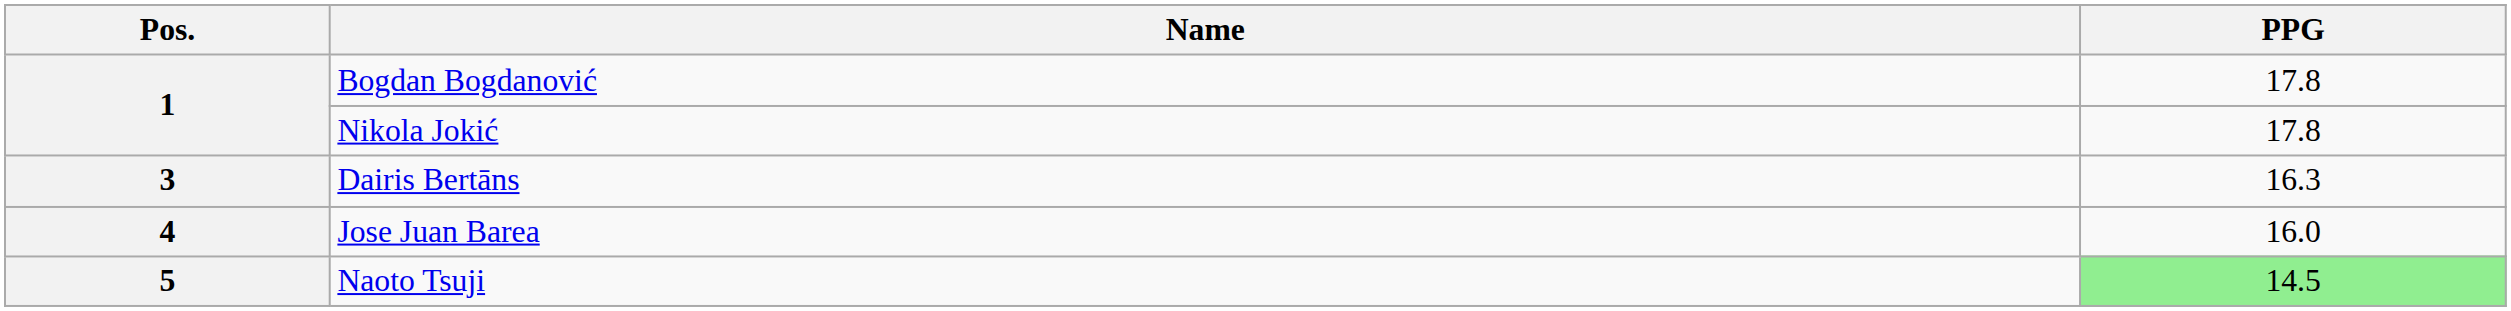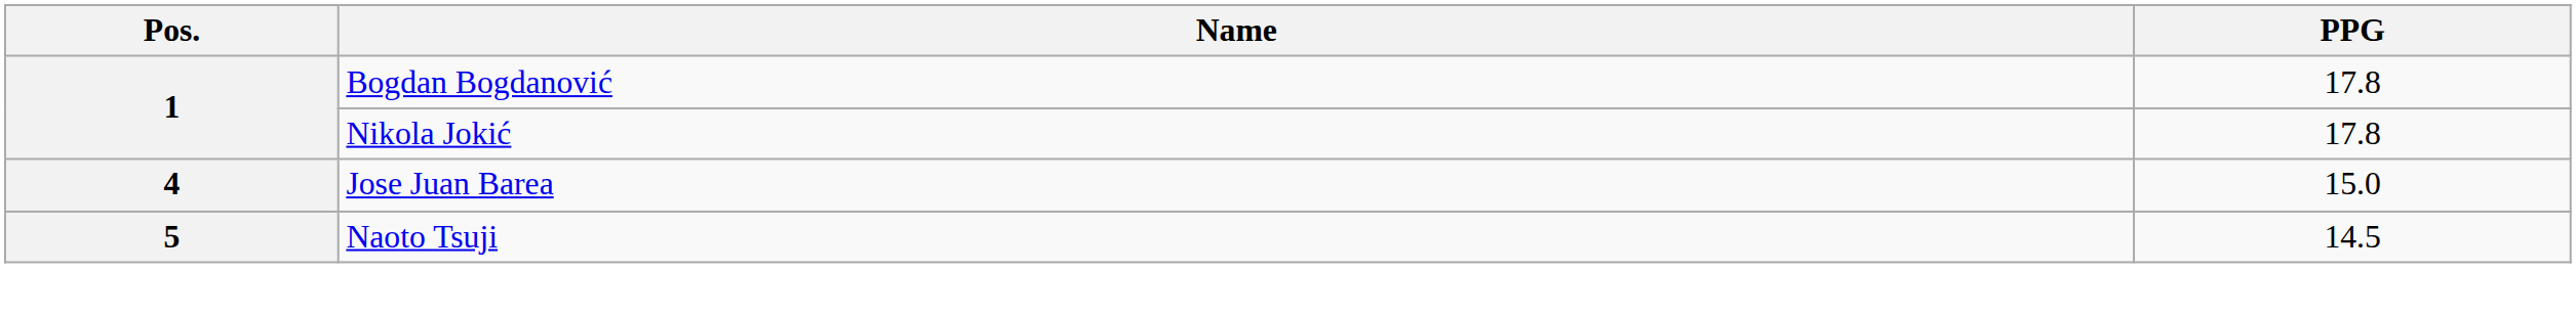 <table class=wikitable width=100% style="text-align:center;">
 <tr>
 <th width="13%">Pos.</th>
 <th width="70%">Name</th>
 <th width="17%">PPG</th>
 </tr>
 <tr>
 <th rowspan=2>1</th>
 <td align=left> <a href='#'>Bogdan Bogdanović</a></td>
 <td>17.8</td>
 </tr>
 <tr>
 <td align=left> <a href='#'>Nikola Jokić</a></td>
 <td>17.8</td>
 </tr>
 <tr>
-<th>3</th>
-<td align=left> <a href='#'>Dairis Bertāns</a></td>
-<td>16.3</td>
-</tr>
-<tr>
 <th>4</th>
 <td align=left> <a href='#'>Jose Juan Barea</a></td>
-<td>16.0</td>
+<td>15.0</td>
 </tr>
 <tr>
 <th>5</th>
 <td align=left> <a href='#'>Naoto Tsuji</a></td>
-<td style="background: lightgreen;">14.5</td>
+<td>14.5</td>
 </tr>
 </table>
